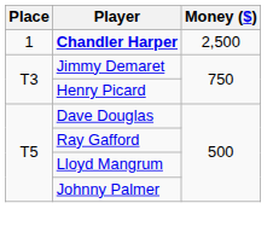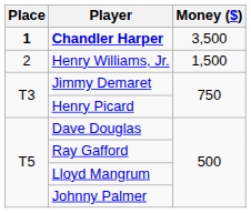 <table class=wikitable>
 <tr>
 <th>Place</th>
 <th>Player</th>
 <th>Money (<a href='#'>$</a>)</th>
 </tr>
 <tr>
-<td align=center>1</td>
+<td align=center><strong>1</strong></td>
 <td> <strong><a href='#'>Chandler Harper</a></strong></td>
-<td align=center>2,500</td>
+<td align=center>3,500</td>
+</tr>
+<tr>
+<td align=center>2</td>
+<td> <a href='#'>Henry Williams, Jr.</a></td>
+<td align=center>1,500</td>
 </tr>
 <tr>
 <td align=center rowspan=2>T3</td>
 <td> <a href='#'>Jimmy Demaret</a></td>
 <td align=center rowspan=2>750</td>
 </tr>
 <tr>
 <td> <a href='#'>Henry Picard</a></td>
 </tr>
 <tr>
 <td align=center rowspan=4>T5</td>
 <td> <a href='#'>Dave Douglas</a></td>
 <td align=center rowspan=4>500</td>
 </tr>
 <tr>
 <td> <a href='#'>Ray Gafford</a> </td>
 </tr>
 <tr>
 <td> <a href='#'>Lloyd Mangrum</a></td>
 </tr>
 <tr>
 <td> <a href='#'>Johnny Palmer</a></td>
 </tr>
 </table>
